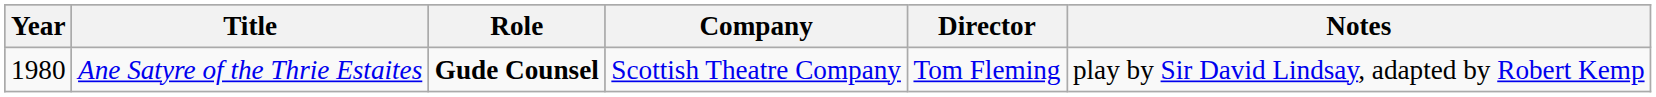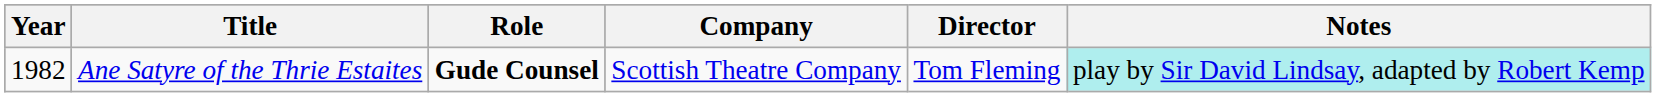 <table class="wikitable">
 <tr>
 <th>Year</th>
 <th>Title</th>
 <th>Role</th>
 <th>Company</th>
 <th>Director</th>
 <th>Notes</th>
 </tr>
 <tr>
-<td>1980</td>
+<td>1982</td>
 <td><em><a href='#'>Ane Satyre of the Thrie Estaites</a></em></td>
 <td><strong>Gude Counsel</strong></td>
 <td><a href='#'>Scottish Theatre Company</a></td>
 <td><a href='#'>Tom Fleming</a></td>
-<td>play by <a href='#'>Sir David Lindsay</a>, adapted by <a href='#'>Robert Kemp</a></td>
+<td style="background: paleturquoise;">play by <a href='#'>Sir David Lindsay</a>, adapted by <a href='#'>Robert Kemp</a></td>
 </tr>
 </table>
